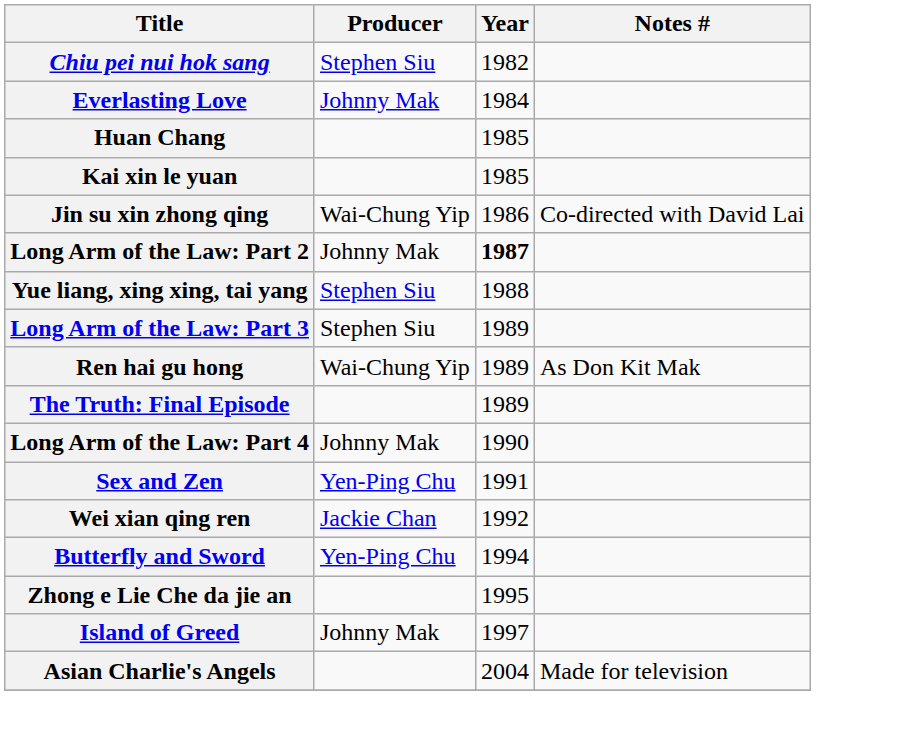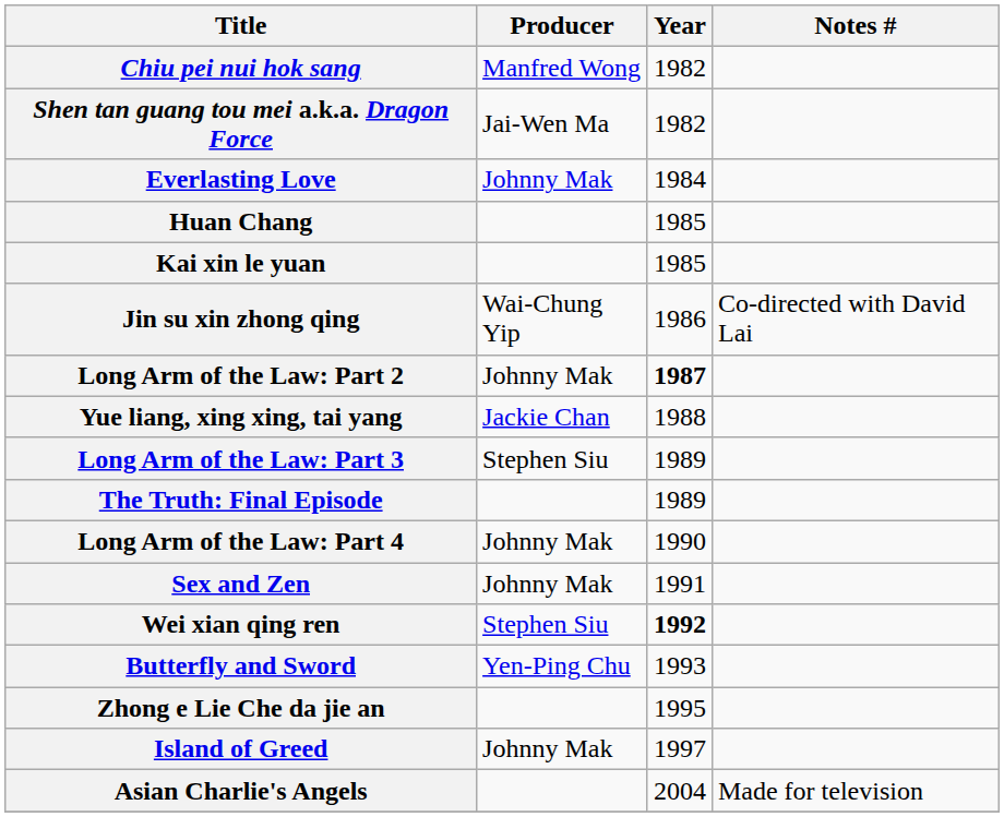 <table class="wikitable plainrowheaders sortable">
 <tr>
 <th scope="col">Title</th>
 <th scope="col">Producer</th>
 <th scope="col">Year</th>
 <th scope="col" class="unsortable">Notes #</th>
 </tr>
 <tr>
 <th scope="row"><em><a href='#'>Chiu pei nui hok sang</a></em></th>
-<td><a href='#'>Stephen Siu</a></td>
+<td><a href='#'>Manfred Wong</a></td>
+<td>1982</td>
+<td></td>
+</tr>
+<tr>
+<th scope="row"><em>Shen tan guang tou mei</em> a.k.a. <em><a href='#'>Dragon Force</a></th>
+<td>Jai-Wen Ma</td>
 <td>1982</td>
 <td></td>
 </tr>
 <tr>
 <th scope="row"></em><a href='#'>Everlasting Love</a><em></th>
 <td><a href='#'>Johnny Mak</a></td>
 <td>1984</td>
 <td></td>
 </tr>
 <tr>
 <th scope="row"></em>Huan Chang<em></th>
 <td></td>
 <td>1985</td>
 <td></td>
 </tr>
 <tr>
 <th scope="row"></em>Kai xin le yuan<em></th>
 <td></td>
 <td>1985</td>
 <td></td>
 </tr>
 <tr>
 <th scope="row"></em>Jin su xin zhong qing<em></th>
 <td>Wai-Chung Yip</td>
 <td>1986</td>
 <td>Co-directed with David Lai</td>
 </tr>
 <tr>
 <th scope="row"></em>Long Arm of the Law: Part 2<em></th>
 <td>Johnny Mak</td>
 <td><strong>1987</strong></td>
 <td></td>
 </tr>
 <tr>
 <th scope="row"></em>Yue liang, xing xing, tai yang<em></th>
-<td><a href='#'>Stephen Siu</a></td>
+<td><a href='#'>Jackie Chan</a></td>
 <td>1988</td>
 <td></td>
 </tr>
 <tr>
 <th scope="row"></em><a href='#'>Long Arm of the Law: Part 3</a><em></th>
 <td>Stephen Siu</td>
 <td>1989</td>
 <td></td>
-</tr>
-<tr>
-<th scope="row"></em>Ren hai gu hong<em></th>
-<td>Wai-Chung Yip</td>
-<td>1989</td>
-<td>As Don Kit Mak</td>
 </tr>
 <tr>
 <th scope="row"></em><a href='#'>The Truth: Final Episode</a><em></th>
 <td></td>
 <td>1989</td>
 <td></td>
 </tr>
 <tr>
 <th scope="row"></em>Long Arm of the Law: Part 4<em></th>
 <td>Johnny Mak</td>
 <td>1990</td>
 <td></td>
 </tr>
 <tr>
 <th scope="row"></em><a href='#'>Sex and Zen</a><em></th>
-<td><a href='#'>Yen-Ping Chu</a></td>
+<td>Johnny Mak</td>
 <td>1991</td>
 <td></td>
 </tr>
 <tr>
 <th scope="row"></em>Wei xian qing ren<em></th>
-<td><a href='#'>Jackie Chan</a></td>
-<td>1992</td>
+<td><a href='#'>Stephen Siu</a></td>
+<td><strong>1992</strong></td>
 <td></td>
 </tr>
 <tr>
 <th scope="row"></em><a href='#'>Butterfly and Sword</a><em></th>
 <td><a href='#'>Yen-Ping Chu</a></td>
-<td>1994</td>
+<td>1993</td>
 <td></td>
 </tr>
 <tr>
 <th scope="row"></em>Zhong e Lie Che da jie an<em></th>
 <td></td>
 <td>1995</td>
 <td></td>
 </tr>
 <tr>
 <th scope="row"></em><a href='#'>Island of Greed</a><em></th>
 <td>Johnny Mak</td>
 <td>1997</td>
 <td></td>
 </tr>
 <tr>
 <th scope="row"></em>Asian Charlie's Angels<em></th>
 <td></td>
 <td>2004</td>
 <td>Made for television</td>
 </tr>
 <tr>
 </tr>
 </table>
